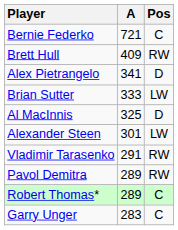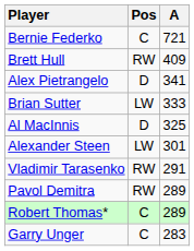 <table class="wikitable" style="text-align:center">
 <tr>
 <th style="text-align:left;">Player</th>
+<th>Pos</th>
 <th>A</th>
-<th>Pos</th>
 </tr>
 <tr>
 <td style="text-align:left;"><a href='#'>Bernie Federko</a></td>
+<td>C</td>
 <td>721</td>
-<td>C</td>
 </tr>
 <tr>
 <td style="text-align:left;"><a href='#'>Brett Hull</a></td>
+<td>RW</td>
 <td>409</td>
-<td>RW</td>
 </tr>
 <tr>
 <td style="text-align:left;"><a href='#'>Alex Pietrangelo</a></td>
+<td>D</td>
 <td>341</td>
-<td>D</td>
 </tr>
 <tr>
 <td style="text-align:left;"><a href='#'>Brian Sutter</a></td>
+<td>LW</td>
 <td>333</td>
-<td>LW</td>
 </tr>
 <tr>
 <td style="text-align:left;"><a href='#'>Al MacInnis</a></td>
+<td>D</td>
 <td>325</td>
-<td>D</td>
 </tr>
 <tr>
 <td style="text-align:left;"><a href='#'>Alexander Steen</a></td>
+<td>LW</td>
 <td>301</td>
-<td>LW</td>
 </tr>
 <tr>
 <td style="text-align:left;"><a href='#'>Vladimir Tarasenko</a></td>
+<td>RW</td>
 <td>291</td>
-<td>RW</td>
 </tr>
 <tr>
 <td style="text-align:left;"><a href='#'>Pavol Demitra</a></td>
+<td>RW</td>
 <td>289</td>
-<td>RW</td>
 </tr>
 <tr style="background:#cfc;">
 <td style="text-align:left;"><a href='#'>Robert Thomas</a>*</td>
+<td>C</td>
 <td>289</td>
-<td>C</td>
 </tr>
 <tr>
 <td style="text-align:left;"><a href='#'>Garry Unger</a></td>
+<td>C</td>
 <td>283</td>
-<td>C</td>
 </tr>
 </table>
